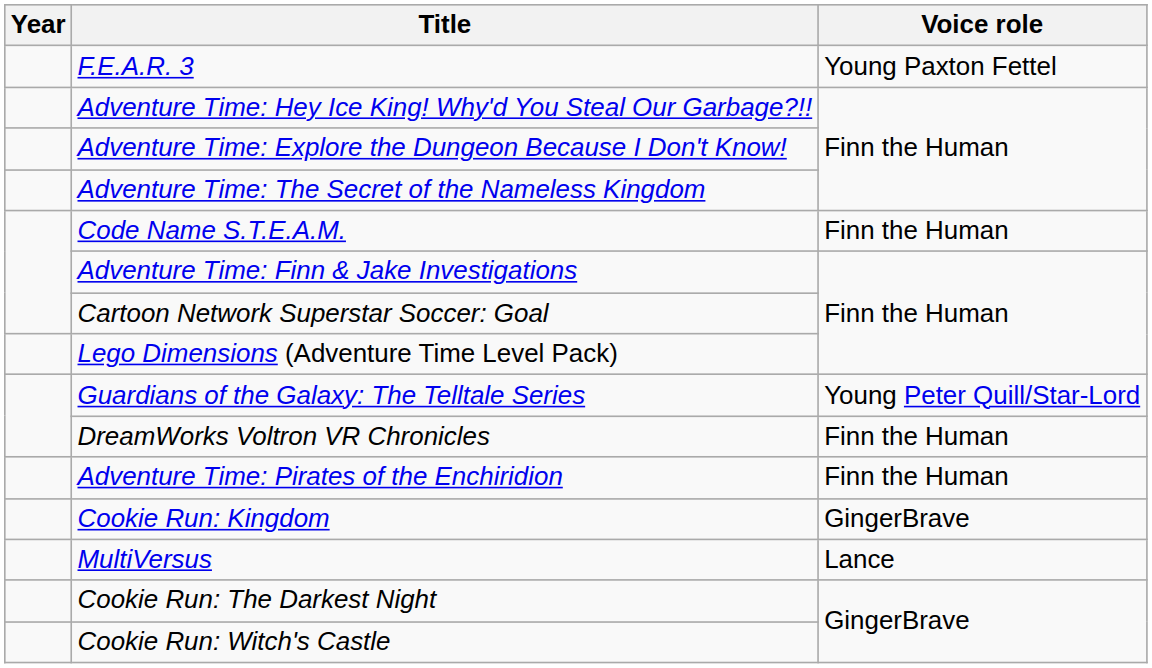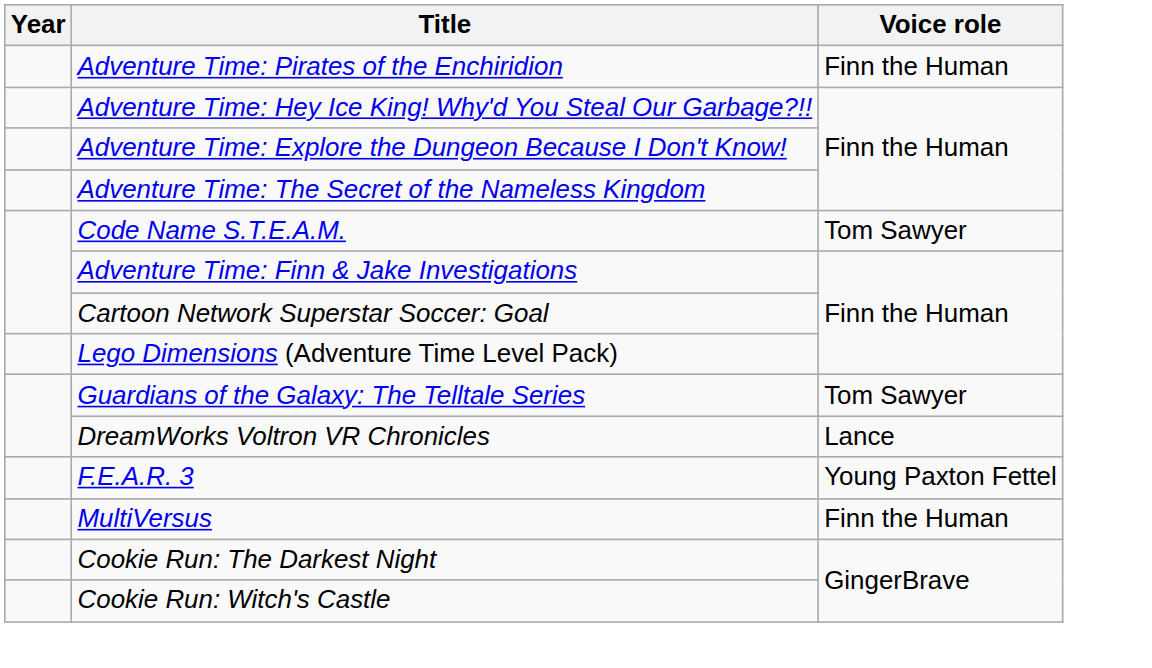 <table class="wikitable plainrowheaders sortable">
 <tr>
 <th scope="col">Year</th>
 <th scope="col">Title</th>
 <th scope="col">Voice role</th>
 </tr>
 <tr>
-<td></td>
-<td><em><a href='#'>F.E.A.R. 3</a></em></td>
-<td>Young Paxton Fettel</td>
+<td rowspan="1"></td>
+<td><em><a href='#'>Adventure Time: Pirates of the Enchiridion</a></em></td>
+<td>Finn the Human<em></em></td>
 </tr>
 <tr>
 <td></td>
 <td><em><a href='#'>Adventure Time: Hey Ice King! Why'd You Steal Our Garbage?!!</a></em></td>
 <td rowspan="3">Finn the Human</td>
 </tr>
 <tr>
 <td></td>
 <td><em><a href='#'>Adventure Time: Explore the Dungeon Because I Don't Know!</a></em></td>
 </tr>
 <tr>
 <td></td>
 <td><em><a href='#'>Adventure Time: The Secret of the Nameless Kingdom</a></em></td>
 </tr>
 <tr>
 <td rowspan="3"></td>
 <td><em><a href='#'>Code Name S.T.E.A.M.</a></em></td>
-<td>Finn the Human</td>
+<td>Tom Sawyer</td>
 </tr>
 <tr>
 <td><em><a href='#'>Adventure Time: Finn & Jake Investigations</a></em></td>
 <td rowspan="3">Finn the Human</td>
 </tr>
 <tr>
 <td><em>Cartoon Network Superstar Soccer: Goal</em></td>
 </tr>
 <tr>
 <td></td>
 <td><em><a href='#'>Lego Dimensions</a></em> (Adventure Time Level Pack)</td>
 </tr>
 <tr>
 <td rowspan="2"></td>
 <td><em><a href='#'>Guardians of the Galaxy: The Telltale Series</a></em></td>
-<td>Young <a href='#'>Peter Quill/Star-Lord</a></td>
+<td>Tom Sawyer</td>
 </tr>
 <tr>
 <td><em> DreamWorks Voltron VR Chronicles</em></td>
-<td>Finn the Human</td>
+<td>Lance</td>
 </tr>
 <tr>
-<td rowspan="1"></td>
-<td><em><a href='#'>Adventure Time: Pirates of the Enchiridion</a></em></td>
-<td>Finn the Human<em></em></td>
-</tr>
-<tr>
-<td rowspan="1"></td>
-<td><em><a href='#'>Cookie Run: Kingdom</a></em></td>
-<td>GingerBrave</td>
+<td></td>
+<td><em><a href='#'>F.E.A.R. 3</a></em></td>
+<td>Young Paxton Fettel</td>
 </tr>
 <tr>
 <td rowspan="1"></td>
 <td><em><a href='#'>MultiVersus</a></em></td>
-<td>Lance</td>
+<td>Finn the Human</td>
 </tr>
 <tr>
 <td rowspan="1"></td>
 <td><em>Cookie Run: The Darkest Night</em></td>
 <td rowspan="2">GingerBrave</td>
 </tr>
 <tr>
 <td rowspan="1"></td>
 <td><em>Cookie Run: Witch's Castle</em></td>
 </tr>
 </table>
